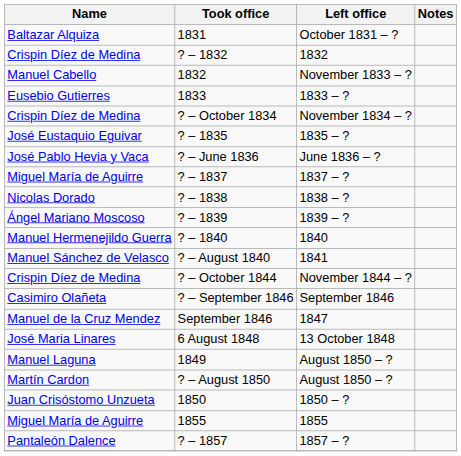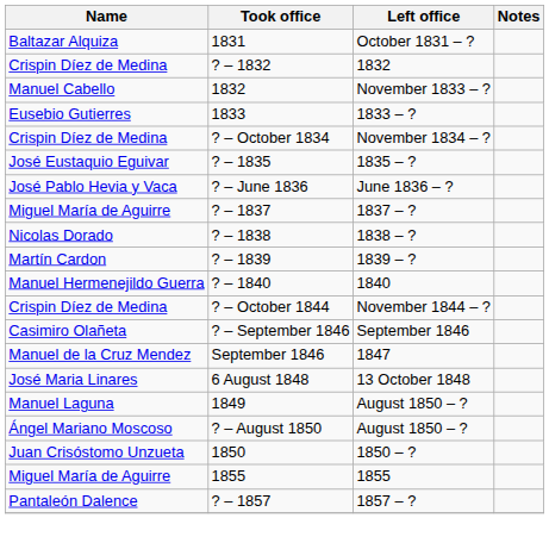 <table class="wikitable">
 <tr>
 <th>Name</th>
 <th>Took office</th>
 <th>Left office</th>
 <th>Notes</th>
 </tr>
 <tr>
 <td><a href='#'>Baltazar Alquiza</a></td>
 <td>1831</td>
 <td>October 1831 – ?</td>
 <td></td>
 </tr>
 <tr>
 <td><a href='#'>Crispin Díez de Medina</a></td>
 <td>? – 1832</td>
 <td>1832</td>
 <td></td>
 </tr>
 <tr>
 <td><a href='#'>Manuel Cabello</a></td>
 <td>1832</td>
 <td>November 1833 – ?</td>
 <td></td>
 </tr>
 <tr>
 <td><a href='#'>Eusebio Gutierres</a></td>
 <td>1833</td>
 <td>1833 – ?</td>
 <td></td>
 </tr>
 <tr>
 <td><a href='#'>Crispin Díez de Medina</a></td>
 <td>? – October 1834</td>
 <td>November 1834 – ?</td>
 <td></td>
 </tr>
 <tr>
 <td><a href='#'>José Eustaquio Eguivar</a></td>
 <td>? – 1835</td>
 <td>1835 – ?</td>
 <td></td>
 </tr>
 <tr>
 <td><a href='#'>José Pablo Hevia y Vaca</a></td>
 <td>? – June 1836</td>
 <td>June 1836 – ?</td>
 <td></td>
 </tr>
 <tr>
 <td><a href='#'>Miguel María de Aguirre</a></td>
 <td>? – 1837</td>
 <td>1837 – ?</td>
 <td></td>
 </tr>
 <tr>
 <td><a href='#'>Nicolas Dorado</a></td>
 <td>? – 1838</td>
 <td>1838 – ?</td>
 <td></td>
 </tr>
 <tr>
-<td><a href='#'>Ángel Mariano Moscoso</a></td>
+<td><a href='#'>Martín Cardon</a></td>
 <td>? – 1839</td>
 <td>1839 – ?</td>
 <td></td>
 </tr>
 <tr>
 <td><a href='#'>Manuel Hermenejildo Guerra</a></td>
 <td>? – 1840</td>
 <td>1840</td>
-<td></td>
-</tr>
-<tr>
-<td><a href='#'>Manuel Sánchez de Velasco</a></td>
-<td>? – August 1840</td>
-<td>1841</td>
 <td></td>
 </tr>
 <tr>
 <td><a href='#'>Crispin Díez de Medina</a></td>
 <td>? – October 1844</td>
 <td>November 1844 – ?</td>
 <td></td>
 </tr>
 <tr>
 <td><a href='#'>Casimiro Olañeta</a></td>
 <td>? – September 1846</td>
 <td>September 1846</td>
 <td></td>
 </tr>
 <tr>
 <td><a href='#'>Manuel de la Cruz Mendez</a></td>
 <td>September 1846</td>
 <td>1847</td>
 <td></td>
 </tr>
 <tr>
 <td><a href='#'>José Maria Linares</a></td>
 <td>6 August 1848</td>
 <td>13 October 1848</td>
 <td></td>
 </tr>
 <tr>
 <td><a href='#'>Manuel Laguna</a></td>
 <td>1849</td>
 <td>August 1850 – ?</td>
 <td></td>
 </tr>
 <tr>
-<td><a href='#'>Martín Cardon</a></td>
+<td><a href='#'>Ángel Mariano Moscoso</a></td>
 <td>? – August 1850</td>
 <td>August 1850 – ?</td>
 <td></td>
 </tr>
 <tr>
 <td><a href='#'>Juan Crisóstomo Unzueta</a></td>
 <td>1850</td>
 <td>1850 – ?</td>
 <td></td>
 </tr>
 <tr>
 <td><a href='#'>Miguel María de Aguirre</a></td>
 <td>1855</td>
 <td>1855</td>
 <td></td>
 </tr>
 <tr>
 <td><a href='#'>Pantaleón Dalence</a></td>
 <td>? – 1857</td>
 <td>1857 – ?</td>
 <td></td>
 </tr>
 <tr>
 </tr>
 </table>
